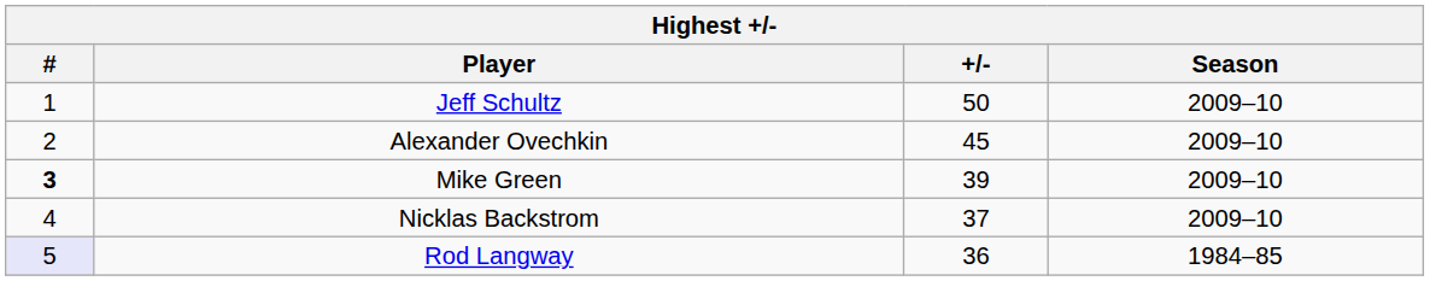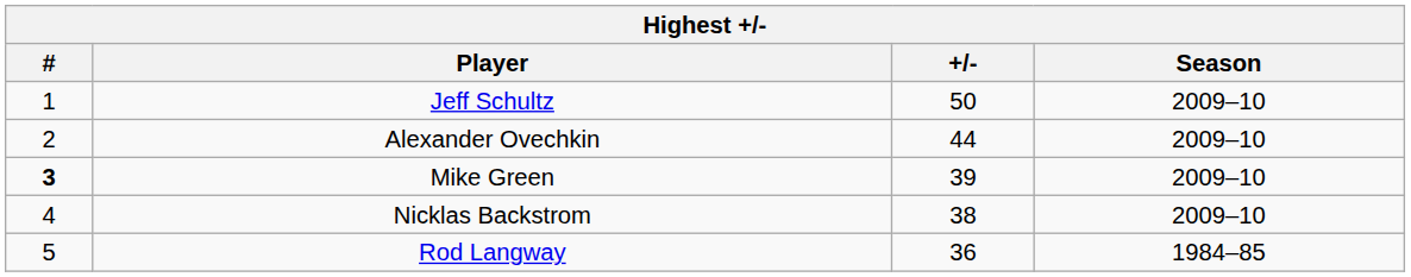 <table class="wikitable" style="text-align: center; font-size: 95%" width="70%">
 <tr>
 <th colspan="4">Highest +/-</th>
 </tr>
 <tr>
 <th>#</th>
 <th>Player</th>
 <th>+/-</th>
 <th>Season</th>
 </tr>
 <tr>
 <td>1</td>
 <td><a href='#'>Jeff Schultz</a></td>
 <td>50</td>
 <td>2009–10</td>
 </tr>
 <tr>
 <td>2</td>
 <td>Alexander Ovechkin</td>
-<td>45</td>
+<td>44</td>
 <td>2009–10</td>
 </tr>
 <tr>
 <td><strong>3</strong></td>
 <td>Mike Green</td>
 <td>39</td>
 <td>2009–10</td>
 </tr>
 <tr>
 <td>4</td>
 <td>Nicklas Backstrom</td>
-<td>37</td>
+<td>38</td>
 <td>2009–10</td>
 </tr>
 <tr>
-<td style="background: lavender;">5</td>
+<td>5</td>
 <td><a href='#'>Rod Langway</a></td>
 <td>36</td>
 <td>1984–85</td>
 </tr>
 </table>
